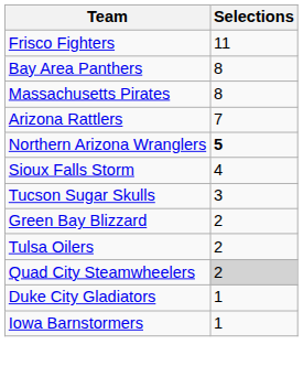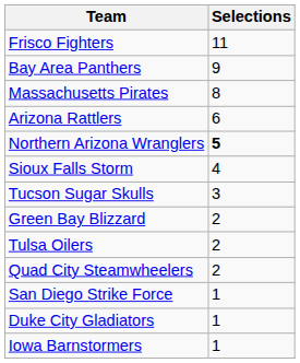 <table class="wikitable sortable">
 <tr>
 <th>Team</th>
 <th>Selections</th>
 </tr>
 <tr>
 <td><a href='#'>Frisco Fighters</a></td>
 <td>11</td>
 </tr>
 <tr>
 <td><a href='#'>Bay Area Panthers</a></td>
-<td>8</td>
+<td>9</td>
 </tr>
 <tr>
 <td><a href='#'>Massachusetts Pirates</a></td>
 <td>8</td>
 </tr>
 <tr>
 <td><a href='#'>Arizona Rattlers</a></td>
-<td>7</td>
+<td>6</td>
 </tr>
 <tr>
 <td><a href='#'>Northern Arizona Wranglers</a></td>
 <td><strong>5</strong></td>
 </tr>
 <tr>
 <td><a href='#'>Sioux Falls Storm</a></td>
 <td>4</td>
 </tr>
 <tr>
 <td><a href='#'>Tucson Sugar Skulls</a></td>
 <td>3</td>
 </tr>
 <tr>
 <td><a href='#'>Green Bay Blizzard</a></td>
 <td>2</td>
 </tr>
 <tr>
 <td><a href='#'>Tulsa Oilers</a></td>
 <td>2</td>
 </tr>
 <tr>
 <td><a href='#'>Quad City Steamwheelers</a></td>
-<td style="background: lightgrey;">2</td>
+<td>2</td>
+</tr>
+<tr>
+<td><a href='#'>San Diego Strike Force</a></td>
+<td>1</td>
 </tr>
 <tr>
 <td><a href='#'>Duke City Gladiators</a></td>
 <td>1</td>
 </tr>
 <tr>
 <td><a href='#'>Iowa Barnstormers</a></td>
 <td>1</td>
 </tr>
 </table>
